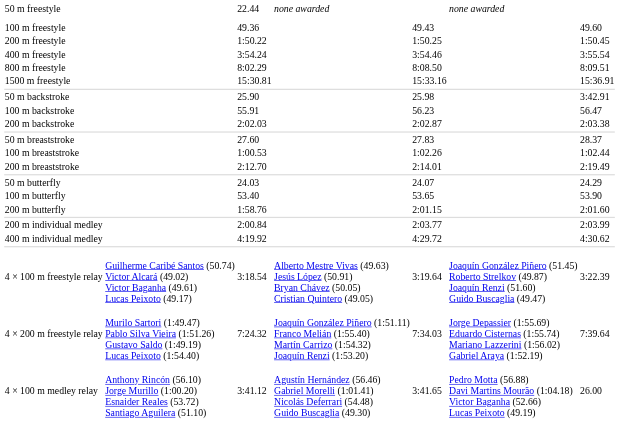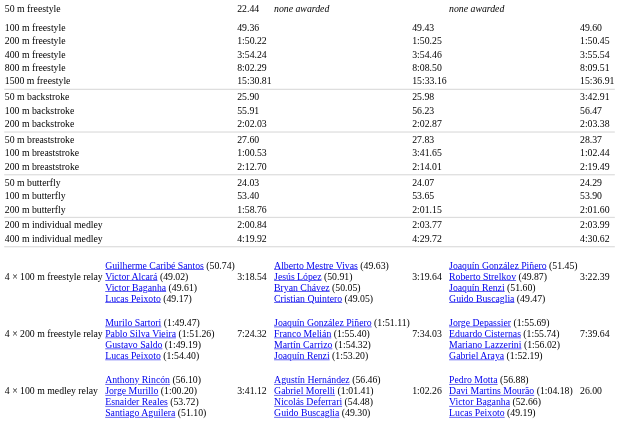 <table>
 <tr>
 <td>50 m freestyle</td>
 <td><br><br> </td>
 <td>22.44</td>
 <td><em>none awarded</em></td>
 <td></td>
 <td><em>none awarded</em></td>
 <td></td>
 </tr>
 <tr>
 <td>100 m freestyle</td>
 <td></td>
 <td>49.36</td>
 <td></td>
 <td>49.43</td>
 <td></td>
 <td>49.60</td>
 </tr>
 <tr>
 <td>200 m freestyle</td>
 <td></td>
 <td>1:50.22</td>
 <td></td>
 <td>1:50.25</td>
 <td></td>
 <td>1:50.45</td>
 </tr>
 <tr>
 <td>400 m freestyle</td>
 <td></td>
 <td>3:54.24</td>
 <td></td>
 <td>3:54.46</td>
 <td></td>
 <td>3:55.54 </td>
 </tr>
 <tr>
 <td>800 m freestyle</td>
 <td></td>
 <td>8:02.29 </td>
 <td></td>
 <td>8:08.50</td>
 <td></td>
 <td>8:09.51</td>
 </tr>
 <tr>
 <td>1500 m freestyle</td>
 <td></td>
 <td>15:30.81</td>
 <td></td>
 <td>15:33.16</td>
 <td></td>
 <td>15:36.91</td>
 </tr>
 <tr bgcolor=#DDDDDD>
 <td colspan=7></td>
 </tr>
 <tr>
 <td>50 m backstroke</td>
 <td></td>
 <td>25.90</td>
 <td></td>
 <td>25.98</td>
 <td></td>
 <td>3:42.91</td>
 </tr>
 <tr>
 <td>100 m backstroke</td>
 <td></td>
 <td>55.91</td>
 <td></td>
 <td>56.23</td>
 <td></td>
 <td>56.47</td>
 </tr>
 <tr>
 <td>200 m backstroke</td>
 <td></td>
 <td>2:02.03</td>
 <td></td>
 <td>2:02.87 </td>
 <td></td>
 <td>2:03.38</td>
 </tr>
 <tr bgcolor=#DDDDDD>
 <td colspan=7></td>
 </tr>
 <tr>
 <td>50 m breaststroke</td>
 <td></td>
 <td>27.60</td>
 <td></td>
 <td>27.83</td>
 <td></td>
 <td>28.37</td>
 </tr>
 <tr>
 <td>100 m breaststroke</td>
 <td></td>
 <td>1:00.53</td>
 <td></td>
-<td>1:02.26</td>
+<td>3:41.65</td>
 <td></td>
 <td>1:02.44</td>
 </tr>
 <tr>
 <td>200 m breaststroke</td>
 <td></td>
 <td>2:12.70</td>
 <td></td>
 <td>2:14.01</td>
 <td></td>
 <td>2:19.49</td>
 </tr>
 <tr bgcolor=#DDDDDD>
 <td colspan=7></td>
 </tr>
 <tr>
 <td>50 m butterfly</td>
 <td></td>
 <td>24.03</td>
 <td></td>
 <td>24.07</td>
 <td></td>
 <td>24.29</td>
 </tr>
 <tr>
 <td>100 m butterfly</td>
 <td></td>
 <td>53.40</td>
 <td></td>
 <td>53.65</td>
 <td></td>
 <td>53.90</td>
 </tr>
 <tr>
 <td>200 m butterfly</td>
 <td></td>
 <td>1:58.76</td>
 <td></td>
 <td>2:01.15</td>
 <td></td>
 <td>2:01.60</td>
 </tr>
 <tr bgcolor=#DDDDDD>
 <td colspan=7></td>
 </tr>
 <tr>
 <td>200 m individual medley</td>
 <td></td>
 <td>2:00.84</td>
 <td></td>
 <td>2:03.77</td>
 <td></td>
 <td>2:03.99</td>
 </tr>
 <tr>
 <td>400 m individual medley</td>
 <td></td>
 <td>4:19.92</td>
 <td></td>
 <td>4:29.72</td>
 <td></td>
 <td>4:30.62</td>
 </tr>
 <tr bgcolor=#DDDDDD>
 <td colspan=7></td>
 </tr>
 <tr>
 <td>4 × 100 m freestyle relay</td>
 <td><br><a href='#'>Guilherme Caribé Santos</a> (50.74)<br><a href='#'>Victor Alcará</a> (49.02)<br><a href='#'>Victor Baganha</a> (49.61)<br><a href='#'>Lucas Peixoto</a> (49.17)</td>
 <td>3:18.54</td>
 <td><br><a href='#'>Alberto Mestre Vivas</a> (49.63)<br><a href='#'>Jesús López</a> (50.91)<br><a href='#'>Bryan Chávez</a> (50.05)<br><a href='#'>Cristian Quintero</a> (49.05)</td>
 <td>3:19.64</td>
 <td><br><a href='#'>Joaquín González Piñero</a> (51.45)<br><a href='#'>Roberto Strelkov</a> (49.87)<br><a href='#'>Joaquín Renzi</a> (51.60)<br><a href='#'>Guido Buscaglia</a> (49.47)</td>
 <td>3:22.39</td>
 </tr>
 <tr>
 <td>4 × 200 m freestyle relay</td>
 <td><br><a href='#'>Murilo Sartori</a> (1:49.47)<br><a href='#'>Pablo Silva Vieira</a> (1:51.26)<br><a href='#'>Gustavo Saldo</a> (1:49.19)<br><a href='#'>Lucas Peixoto</a> (1:54.40)</td>
 <td>7:24.32</td>
 <td><br><a href='#'>Joaquín González Piñero</a> (1:51.11)<br><a href='#'>Franco Melián</a> (1:55.40)<br><a href='#'>Martín Carrizo</a> (1:54.32)<br><a href='#'>Joaquín Renzi</a> (1:53.20)</td>
 <td>7:34.03</td>
 <td><br><a href='#'>Jorge Depassier</a> (1:55.69)<br><a href='#'>Eduardo Cisternas</a> (1:55.74)<br><a href='#'>Mariano Lazzerini</a> (1:56.02)<br><a href='#'>Gabriel Araya</a> (1:52.19)</td>
 <td>7:39.64</td>
 </tr>
 <tr>
 <td>4 × 100 m medley relay</td>
 <td><br><a href='#'>Anthony Rincón</a> (56.10)<br><a href='#'>Jorge Murillo</a> (1:00.20)<br><a href='#'>Esnaider Reales</a> (53.72)<br><a href='#'>Santiago Aguilera</a> (51.10)</td>
 <td>3:41.12</td>
 <td><br><a href='#'>Agustín Hernández</a> (56.46)<br><a href='#'>Gabriel Morelli</a> (1:01.41)<br><a href='#'>Nicolás Deferrari</a> (54.48)<br><a href='#'>Guido Buscaglia</a> (49.30)</td>
-<td>3:41.65</td>
+<td>1:02.26</td>
 <td><br><a href='#'>Pedro Motta</a> (56.88)<br><a href='#'>Davi Martins Mourão</a> (1:04.18)<br><a href='#'>Victor Baganha</a> (52.66)<br><a href='#'>Lucas Peixoto</a> (49.19)</td>
 <td>26.00</td>
 </tr>
 </table>
